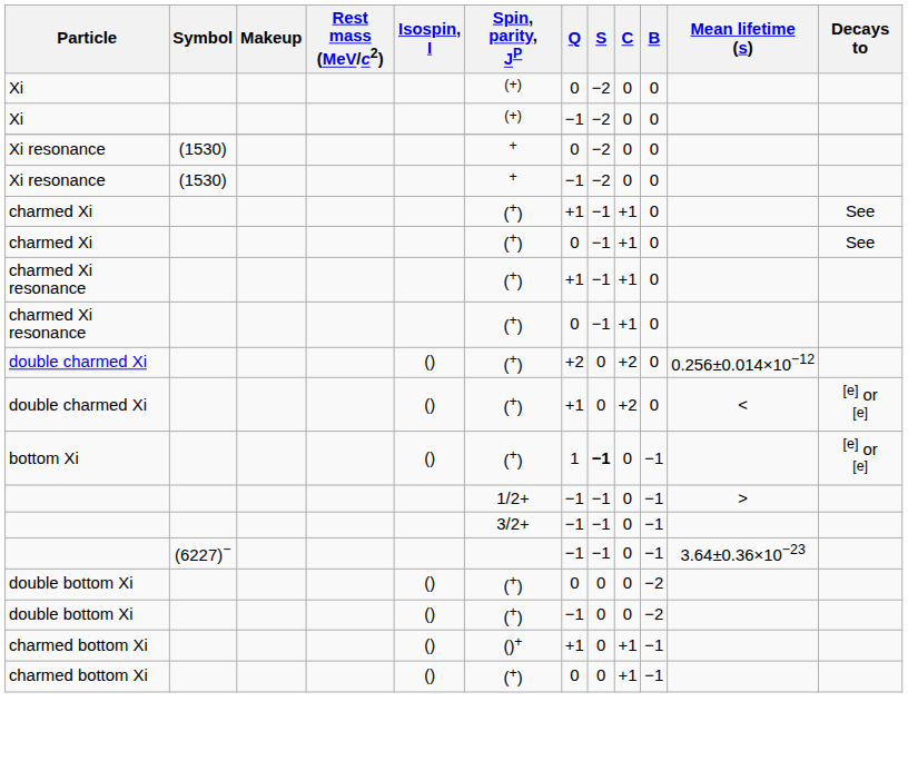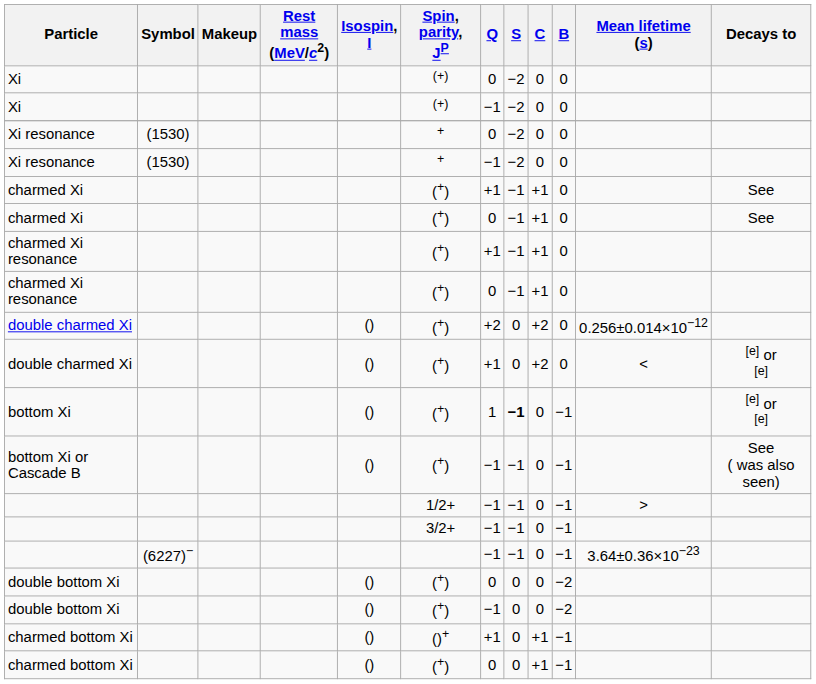 <table class="wikitable sortable">
 <tr>
 <th class=unsortable>Particle</th>
 <th>Symbol</th>
 <th>Makeup</th>
 <th><a href='#'>Rest mass</a> <br>(<a href='#'>MeV</a>/<a href='#'><em>c</em></a><sup>2</sup>)</th>
 <th><a href='#'>Isospin</a>, <br><a href='#'>I</a></th>
 <th><a href='#'>Spin</a>, <a href='#'>parity</a>, <br><a href='#'>J</a><sup><a href='#'>P</a></sup></th>
 <th><a href='#'>Q</a></th>
 <th><a href='#'>S</a></th>
 <th><a href='#'>C</a></th>
 <th><a href='#'>B</a></th>
 <th><a href='#'>Mean lifetime</a> <br>(<a href='#'>s</a>)</th>
 <th class=unsortable>Decays to</th>
 </tr>
 <tr>
 <td>Xi</td>
 <td align="center"></td>
 <td align="center"></td>
 <td align="center"></td>
 <td align="center"></td>
 <td align="center"><sup>(+)</sup></td>
 <td align="center">0</td>
 <td align="center">−2</td>
 <td align="center">0</td>
 <td align="center">0</td>
 <td align="center"></td>
 <td align="center"></td>
 </tr>
 <tr>
 <td>Xi</td>
 <td align="center"></td>
 <td align="center"></td>
 <td align="center"></td>
 <td align="center"></td>
 <td align="center"><sup>(+)</sup></td>
 <td align="center">−1</td>
 <td align="center">−2</td>
 <td align="center">0</td>
 <td align="center">0</td>
 <td align="center"></td>
 <td align="center"></td>
 </tr>
 <tr>
 </tr>
 <tr>
 <td>Xi resonance</td>
 <td align="center">(1530)</td>
 <td align="center"></td>
 <td align="center"></td>
 <td align="center"></td>
 <td align="center"><sup>+</sup></td>
 <td align="center">0</td>
 <td align="center">−2</td>
 <td align="center">0</td>
 <td align="center">0</td>
 <td align="center"></td>
 <td align="center"></td>
 </tr>
 <tr>
 <td>Xi resonance</td>
 <td align="center">(1530)</td>
 <td align="center"></td>
 <td align="center"></td>
 <td align="center"></td>
 <td align="center"><sup>+</sup></td>
 <td align="center">−1</td>
 <td align="center">−2</td>
 <td align="center">0</td>
 <td align="center">0</td>
 <td align="center"></td>
 <td align="center"></td>
 </tr>
 <tr>
 <td>charmed Xi</td>
 <td align="center"></td>
 <td align="center"></td>
 <td align="center"></td>
 <td align="center"></td>
 <td align="center">(<sup>+</sup>)</td>
 <td align="center">+1</td>
 <td align="center">−1</td>
 <td align="center">+1</td>
 <td align="center">0</td>
 <td align="center"></td>
 <td align="center">See </td>
 </tr>
 <tr>
 <td>charmed Xi</td>
 <td align="center"></td>
 <td align="center"></td>
 <td align="center"></td>
 <td align="center"></td>
 <td align="center">(<sup>+</sup>)</td>
 <td align="center">0</td>
 <td align="center">−1</td>
 <td align="center">+1</td>
 <td align="center">0</td>
 <td align="center"></td>
 <td align="center">See </td>
 </tr>
 <tr>
 <td>charmed Xi resonance</td>
 <td align="center"></td>
 <td align="center"></td>
 <td align="center"></td>
 <td align="center"></td>
 <td align="center">(<sup>+</sup>)</td>
 <td align="center">+1</td>
 <td align="center">−1</td>
 <td align="center">+1</td>
 <td align="center">0</td>
 <td align="center"></td>
 <td align="center"></td>
 </tr>
 <tr>
 <td>charmed Xi resonance</td>
 <td align="center"></td>
 <td align="center"></td>
 <td align="center"></td>
 <td align="center"></td>
 <td align="center">(<sup>+</sup>)</td>
 <td align="center">0</td>
 <td align="center">−1</td>
 <td align="center">+1</td>
 <td align="center">0</td>
 <td align="center"></td>
 <td align="center"></td>
 </tr>
 <tr>
 <td><a href='#'>double charmed Xi</a></td>
 <td align="center"></td>
 <td align="center"></td>
 <td align="center"></td>
 <td align="center">()</td>
 <td align="center">(<sup>+</sup>)</td>
 <td align="center">+2</td>
 <td align="center">0</td>
 <td align="center">+2</td>
 <td align="center">0</td>
 <td align="center">0.256±0.014×10<sup>−12</sup></td>
 <td align="center"></td>
 </tr>
 <tr>
 <td>double charmed Xi</td>
 <td align="center"></td>
 <td align="center"></td>
 <td align="center"></td>
 <td align="center">()</td>
 <td align="center">(<sup>+</sup>)</td>
 <td align="center">+1</td>
 <td align="center">0</td>
 <td align="center">+2</td>
 <td align="center">0</td>
 <td align="center"><</td>
 <td align="center"><sup>[e]</sup> or <br><sup>[e]</sup></td>
 </tr>
 <tr>
 <td>bottom Xi</td>
 <td align="center"></td>
 <td align="center"></td>
 <td align="center"></td>
 <td align="center">()</td>
 <td align="center">(<sup>+</sup>)</td>
 <td align="center">1</td>
 <td align="center"><strong>−1</strong></td>
 <td align="center">0</td>
 <td align="center">−1</td>
 <td align="center"></td>
 <td align="center"><sup>[e]</sup> or <br><sup>[e]</sup></td>
 </tr>
 <tr>
+<td>bottom Xi or<br>Cascade B</td>
+<td align="center"></td>
+<td align="center"></td>
+<td align="center"></td>
+<td align="center">()</td>
+<td align="center">(<sup>+</sup>)</td>
+<td align="center">−1</td>
+<td align="center">−1</td>
+<td align="center">0</td>
+<td align="center">−1</td>
+<td align="center"></td>
+<td align="center">See  <br> ( was also seen)</td>
+</tr>
+<tr>
 <td></td>
 <td align="center"></td>
 <td align="center"></td>
 <td align="center"></td>
 <td align="center"></td>
 <td align="center">1/2+</td>
 <td align="center">−1</td>
 <td align="center">−1</td>
 <td align="center">0</td>
 <td align="center">−1</td>
 <td align="center">></td>
 <td align="center"></td>
 </tr>
 <tr>
 <td></td>
 <td align="center"></td>
 <td align="center"></td>
 <td align="center"></td>
 <td align="center"></td>
 <td align="center">3/2+</td>
 <td align="center">−1</td>
 <td align="center">−1</td>
 <td align="center">0</td>
 <td align="center">−1</td>
 <td align="center"></td>
 <td align="center"></td>
 </tr>
 <tr>
 <td></td>
 <td align="center">(6227)<sup>−</sup></td>
 <td align="center"></td>
 <td align="center"></td>
 <td align="center"></td>
 <td align="center"></td>
 <td align="center">−1</td>
 <td align="center">−1</td>
 <td align="center">0</td>
 <td align="center">−1</td>
 <td align="center">3.64±0.36×10<sup>−23</sup></td>
 <td align="center"><br></td>
 </tr>
 <tr>
 <td>double bottom Xi</td>
 <td align="center"></td>
 <td align="center"></td>
 <td align="center"></td>
 <td align="center">()</td>
 <td align="center">(<sup>+</sup>)</td>
 <td align="center">0</td>
 <td align="center">0</td>
 <td align="center">0</td>
 <td align="center">−2</td>
 <td align="center"></td>
 <td align="center"></td>
 </tr>
 <tr>
 <td>double bottom Xi</td>
 <td align="center"></td>
 <td align="center"></td>
 <td align="center"></td>
 <td align="center">()</td>
 <td align="center">(<sup>+</sup>)</td>
 <td align="center">−1</td>
 <td align="center">0</td>
 <td align="center">0</td>
 <td align="center">−2</td>
 <td align="center"></td>
 <td align="center"></td>
 </tr>
 <tr>
 <td>charmed bottom Xi</td>
 <td align="center"></td>
 <td align="center"></td>
 <td align="center"></td>
 <td align="center">()</td>
 <td align="center">()<sup>+</sup></td>
 <td align="center">+1</td>
 <td align="center">0</td>
 <td align="center">+1</td>
 <td align="center">−1</td>
 <td align="center"></td>
 <td align="center"></td>
 </tr>
 <tr>
 <td>charmed bottom Xi</td>
 <td align="center"></td>
 <td align="center"></td>
 <td align="center"></td>
 <td align="center">()</td>
 <td align="center">(<sup>+</sup>)</td>
 <td align="center">0</td>
 <td align="center">0</td>
 <td align="center">+1</td>
 <td align="center">−1</td>
 <td align="center"></td>
 <td align="center"></td>
 </tr>
 </table>
